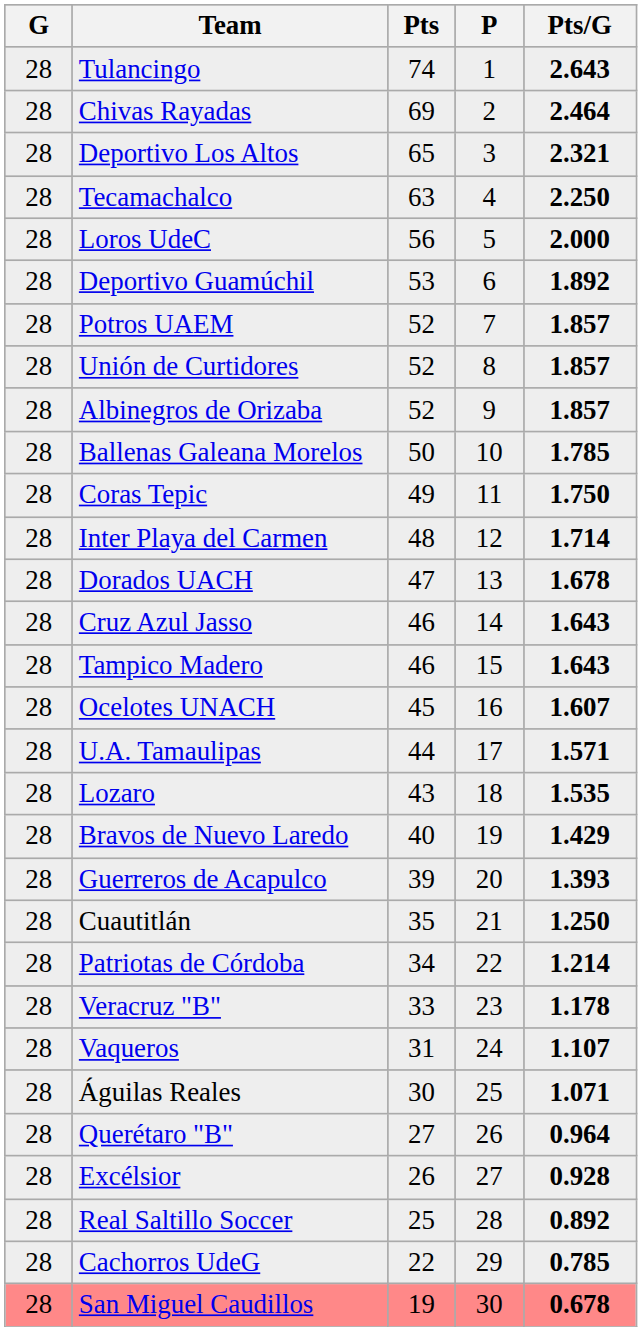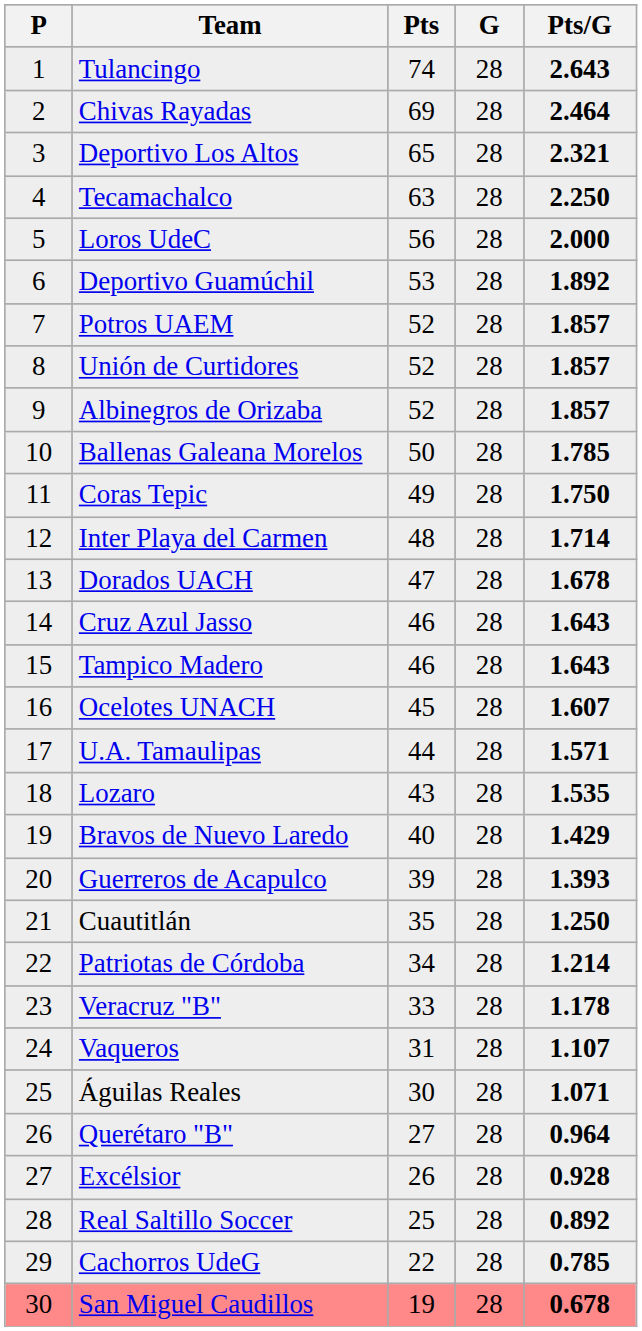 <table class="wikitable" style="text-align: center;">
 <tr>
-<th width=33>G</th>
+<th width=33>P</th>
 <th width=180>Team</th>
 <th width=33>Pts</th>
-<th width=33>P</th>
+<th width=33>G</th>
 <th width=60>Pts/G</th>
 </tr>
 <tr bgcolor=#EEEEEE>
-<td>28</td>
+<td>1</td>
 <td align=left><a href='#'>Tulancingo</a></td>
 <td>74</td>
-<td>1</td>
+<td>28</td>
 <td><strong>2.643</strong></td>
 </tr>
 <tr bgcolor=#EEEEEE>
-<td>28</td>
+<td>2</td>
 <td align=left><a href='#'>Chivas Rayadas</a></td>
 <td>69</td>
-<td>2</td>
+<td>28</td>
 <td><strong>2.464</strong></td>
 </tr>
 <tr bgcolor=#EEEEEE>
-<td>28</td>
+<td>3</td>
 <td align=left><a href='#'>Deportivo Los Altos</a></td>
 <td>65</td>
-<td>3</td>
+<td>28</td>
 <td><strong>2.321</strong></td>
 </tr>
 <tr bgcolor=#EEEEEE>
-<td>28</td>
+<td>4</td>
 <td align=left><a href='#'>Tecamachalco</a></td>
 <td>63</td>
-<td>4</td>
+<td>28</td>
 <td><strong>2.250</strong></td>
 </tr>
 <tr bgcolor=#EEEEEE>
-<td>28</td>
+<td>5</td>
 <td align=left><a href='#'>Loros UdeC</a></td>
 <td>56</td>
-<td>5</td>
+<td>28</td>
 <td><strong>2.000</strong></td>
 </tr>
 <tr bgcolor=#EEEEEE>
-<td>28</td>
+<td>6</td>
 <td align=left><a href='#'>Deportivo Guamúchil</a></td>
 <td>53</td>
-<td>6</td>
+<td>28</td>
 <td><strong>1.892</strong></td>
 </tr>
 <tr bgcolor=#EEEEEE>
-<td>28</td>
+<td>7</td>
 <td align=left><a href='#'>Potros UAEM</a></td>
 <td>52</td>
-<td>7</td>
+<td>28</td>
 <td><strong>1.857</strong></td>
 </tr>
 <tr bgcolor=#EEEEEE>
-<td>28</td>
+<td>8</td>
 <td align=left><a href='#'>Unión de Curtidores</a></td>
 <td>52</td>
-<td>8</td>
+<td>28</td>
 <td><strong>1.857</strong></td>
 </tr>
 <tr bgcolor=#EEEEEE>
-<td>28</td>
+<td>9</td>
 <td align=left><a href='#'>Albinegros de Orizaba</a></td>
 <td>52</td>
-<td>9</td>
+<td>28</td>
 <td><strong>1.857</strong></td>
 </tr>
 <tr bgcolor=#EEEEEE>
-<td>28</td>
+<td>10</td>
 <td align=left><a href='#'>Ballenas Galeana Morelos</a></td>
 <td>50</td>
-<td>10</td>
+<td>28</td>
 <td><strong>1.785</strong></td>
 </tr>
 <tr bgcolor=#EEEEEE>
-<td>28</td>
+<td>11</td>
 <td align=left><a href='#'>Coras Tepic</a></td>
 <td>49</td>
-<td>11</td>
+<td>28</td>
 <td><strong>1.750</strong></td>
 </tr>
 <tr bgcolor=#EEEEEE>
-<td>28</td>
+<td>12</td>
 <td align=left><a href='#'>Inter Playa del Carmen</a></td>
 <td>48</td>
-<td>12</td>
+<td>28</td>
 <td><strong>1.714</strong></td>
 </tr>
 <tr bgcolor=#EEEEEE>
-<td>28</td>
+<td>13</td>
 <td align=left><a href='#'>Dorados UACH</a></td>
 <td>47</td>
-<td>13</td>
+<td>28</td>
 <td><strong>1.678</strong></td>
 </tr>
 <tr bgcolor=#EEEEEE>
-<td>28</td>
+<td>14</td>
 <td align=left><a href='#'>Cruz Azul Jasso</a></td>
 <td>46</td>
-<td>14</td>
+<td>28</td>
 <td><strong>1.643</strong></td>
 </tr>
 <tr bgcolor=#EEEEEE>
-<td>28</td>
+<td>15</td>
 <td align=left><a href='#'>Tampico Madero</a></td>
 <td>46</td>
-<td>15</td>
+<td>28</td>
 <td><strong>1.643</strong></td>
 </tr>
 <tr bgcolor=#EEEEEE>
-<td>28</td>
+<td>16</td>
 <td align=left><a href='#'>Ocelotes UNACH</a></td>
 <td>45</td>
-<td>16</td>
+<td>28</td>
 <td><strong>1.607</strong></td>
 </tr>
 <tr bgcolor=#EEEEEE>
-<td>28</td>
+<td>17</td>
 <td align=left><a href='#'>U.A. Tamaulipas</a></td>
 <td>44</td>
-<td>17</td>
+<td>28</td>
 <td><strong>1.571</strong></td>
 </tr>
 <tr bgcolor=#EEEEEE>
-<td>28</td>
+<td>18</td>
 <td align=left><a href='#'>Lozaro</a></td>
 <td>43</td>
-<td>18</td>
+<td>28</td>
 <td><strong>1.535</strong></td>
 </tr>
 <tr bgcolor=#EEEEEE>
-<td>28</td>
+<td>19</td>
 <td align=left><a href='#'>Bravos de Nuevo Laredo</a></td>
 <td>40</td>
-<td>19</td>
+<td>28</td>
 <td><strong>1.429</strong></td>
 </tr>
 <tr bgcolor=#EEEEEE>
-<td>28</td>
+<td>20</td>
 <td align=left><a href='#'>Guerreros de Acapulco</a></td>
 <td>39</td>
-<td>20</td>
+<td>28</td>
 <td><strong>1.393</strong></td>
 </tr>
 <tr bgcolor=#EEEEEE>
-<td>28</td>
+<td>21</td>
 <td align=left>Cuautitlán</td>
 <td>35</td>
-<td>21</td>
+<td>28</td>
 <td><strong>1.250</strong></td>
 </tr>
 <tr bgcolor=#EEEEEE>
-<td>28</td>
+<td>22</td>
 <td align=left><a href='#'>Patriotas de Córdoba</a></td>
 <td>34</td>
-<td>22</td>
+<td>28</td>
 <td><strong>1.214</strong></td>
 </tr>
 <tr bgcolor=#EEEEEE>
-<td>28</td>
+<td>23</td>
 <td align=left><a href='#'>Veracruz "B"</a></td>
 <td>33</td>
-<td>23</td>
+<td>28</td>
 <td><strong>1.178</strong></td>
 </tr>
 <tr bgcolor=#EEEEEE>
-<td>28</td>
+<td>24</td>
 <td align=left><a href='#'>Vaqueros</a></td>
 <td>31</td>
-<td>24</td>
+<td>28</td>
 <td><strong>1.107</strong></td>
 </tr>
 <tr bgcolor=#EEEEEE>
-<td>28</td>
+<td>25</td>
 <td align=left>Águilas Reales</td>
 <td>30</td>
-<td>25</td>
+<td>28</td>
 <td><strong>1.071</strong></td>
 </tr>
 <tr bgcolor=#EEEEEE>
-<td>28</td>
+<td>26</td>
 <td align=left><a href='#'>Querétaro "B"</a></td>
 <td>27</td>
-<td>26</td>
+<td>28</td>
 <td><strong>0.964</strong></td>
 </tr>
 <tr bgcolor=#EEEEEE>
-<td>28</td>
+<td>27</td>
 <td align=left><a href='#'>Excélsior</a></td>
 <td>26</td>
-<td>27</td>
+<td>28</td>
 <td><strong>0.928</strong></td>
 </tr>
 <tr bgcolor=#EEEEEE>
 <td>28</td>
 <td align=left><a href='#'>Real Saltillo Soccer</a></td>
 <td>25</td>
 <td>28</td>
 <td><strong>0.892</strong></td>
 </tr>
 <tr bgcolor=#EEEEEE>
-<td>28</td>
+<td>29</td>
 <td align=left><a href='#'>Cachorros UdeG</a></td>
 <td>22</td>
-<td>29</td>
+<td>28</td>
 <td><strong>0.785</strong></td>
 </tr>
 <tr bgcolor=#FF8888>
-<td>28</td>
+<td>30</td>
 <td align=left><a href='#'>San Miguel Caudillos</a></td>
 <td>19</td>
-<td>30</td>
+<td>28</td>
 <td><strong>0.678</strong></td>
 </tr>
 </table>
